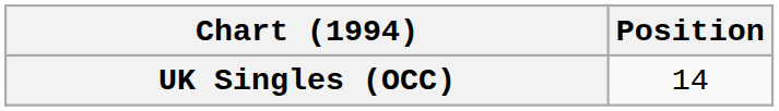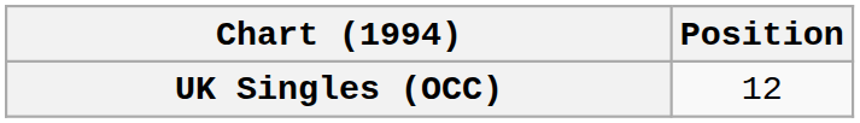 <table class="wikitable sortable plainrowheaders" style="text-align:center">
 <tr>
 <th scope="col" style="width:19em;">Chart (1994)</th>
 <th scope="col">Position</th>
 </tr>
 <tr>
 <th scope="row">UK Singles (OCC)</th>
-<td>14</td>
+<td>12</td>
 </tr>
 </table>
